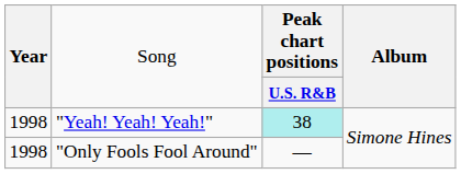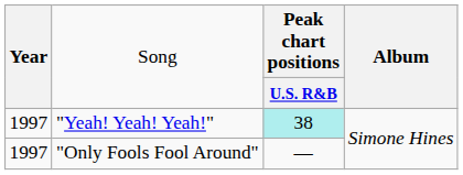 <table class="wikitable">
 <tr>
 <th align=center rowspan=2>Year</th>
 <td rowspan="2" align="center">Song</td>
 <th align=center>Peak chart positions</th>
 <th align=center rowspan=2>Album</th>
 </tr>
 <tr>
 <th width=60><small><a href='#'>U.S. R&B</a></small></th>
 </tr>
 <tr>
-<td align=left valign=center>1998</td>
+<td align=left valign=center>1997</td>
 <td align=left valign=center>"<a href='#'>Yeah! Yeah! Yeah!</a>"</td>
 <td align=center valign=center style="background: paleturquoise;">38</td>
 <td align=left valign=center rowspan=2><em>Simone Hines</em></td>
 </tr>
 <tr>
-<td align=left valign=center>1998</td>
+<td align=left valign=center>1997</td>
 <td align=left valign=center>"Only Fools Fool Around"</td>
 <td align=center valign=center>—</td>
 </tr>
 </table>
